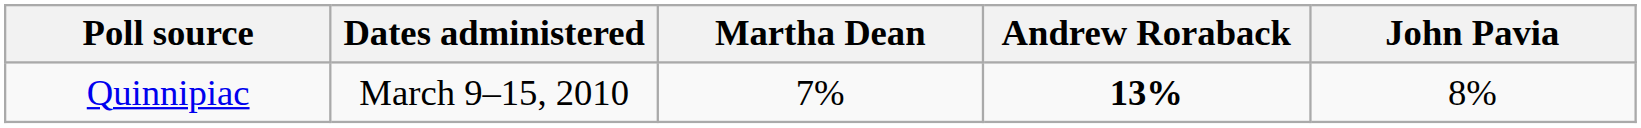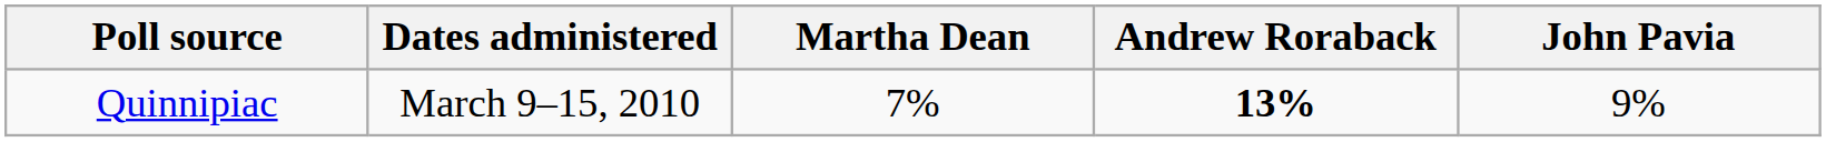 <table class="wikitable"  style="text-align:center; text-align:center;">
 <tr valign=bottom>
 <th style="width:135px;">Poll source</th>
 <th style="width:135px;">Dates administered</th>
 <th style="width:135px;">Martha Dean</th>
 <th style="width:135px;">Andrew Roraback</th>
 <th style="width:135px;">John Pavia</th>
 </tr>
 <tr>
 <td><a href='#'>Quinnipiac</a></td>
 <td>March 9–15, 2010</td>
 <td>7%</td>
 <td><strong>13%</strong></td>
-<td>8%</td>
+<td>9%</td>
 </tr>
 </table>
